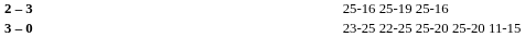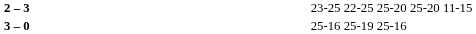 <table width=100% cellspacing=1>
 <tr>
 <th width=20%></th>
 <th width=12%></th>
 <th width=20%></th>
 <th width=33%></th>
 <td></td>
 </tr>
 <tr style=font-size:90%>
 <td align=right></td>
 <td align=center><strong>2 – 3</strong></td>
 <td><strong></strong></td>
-<td>25-16 25-19 25-16</td>
+<td>23-25 22-25 25-20 25-20 11-15</td>
 <td></td>
 </tr>
 <tr style=font-size:90%>
 <td align=right><strong></strong></td>
 <td align=center><strong>3 – 0</strong></td>
 <td></td>
-<td>23-25 22-25 25-20 25-20 11-15</td>
+<td>25-16 25-19 25-16</td>
 </tr>
 </table>
